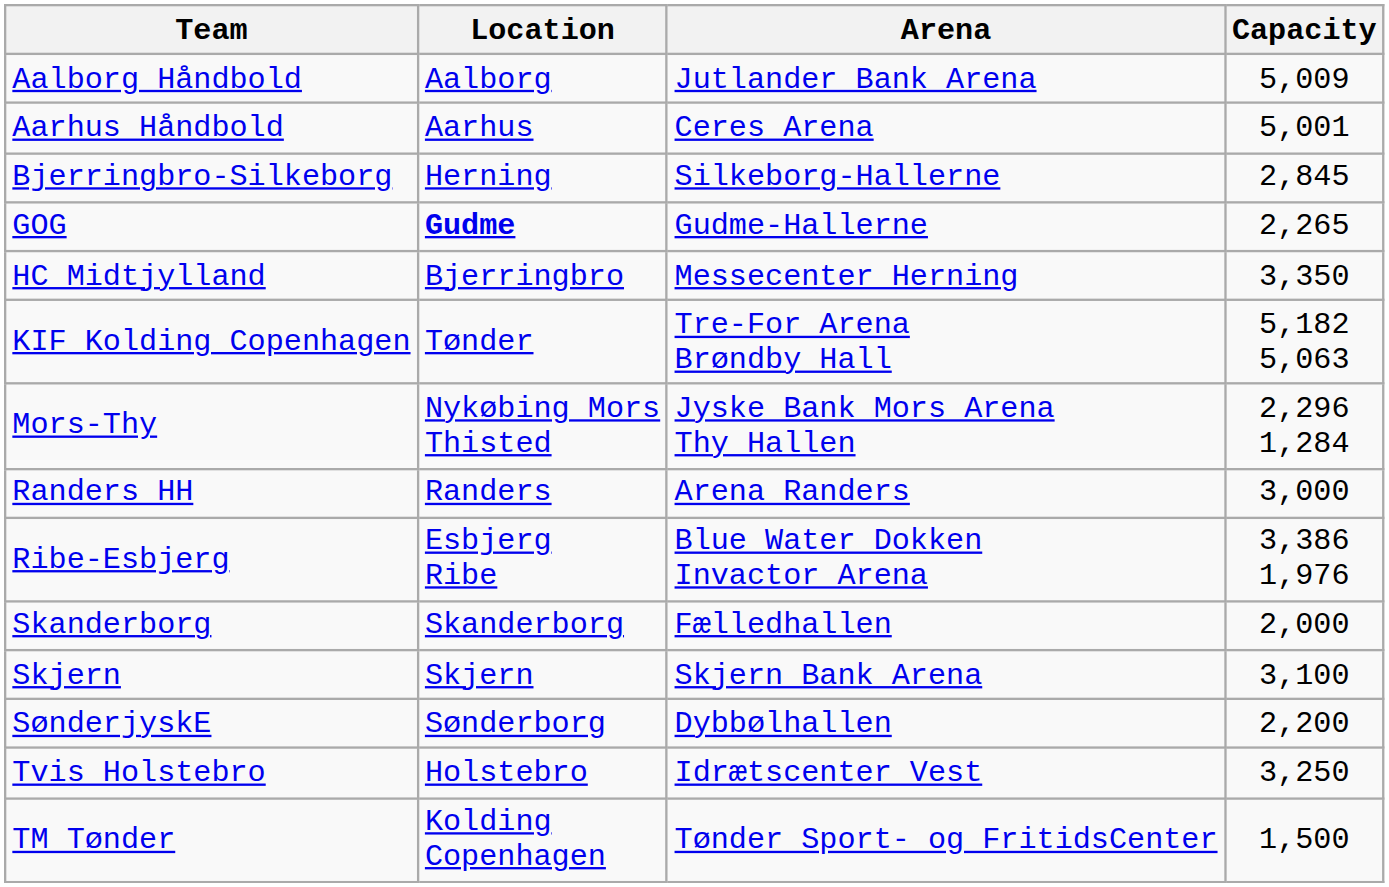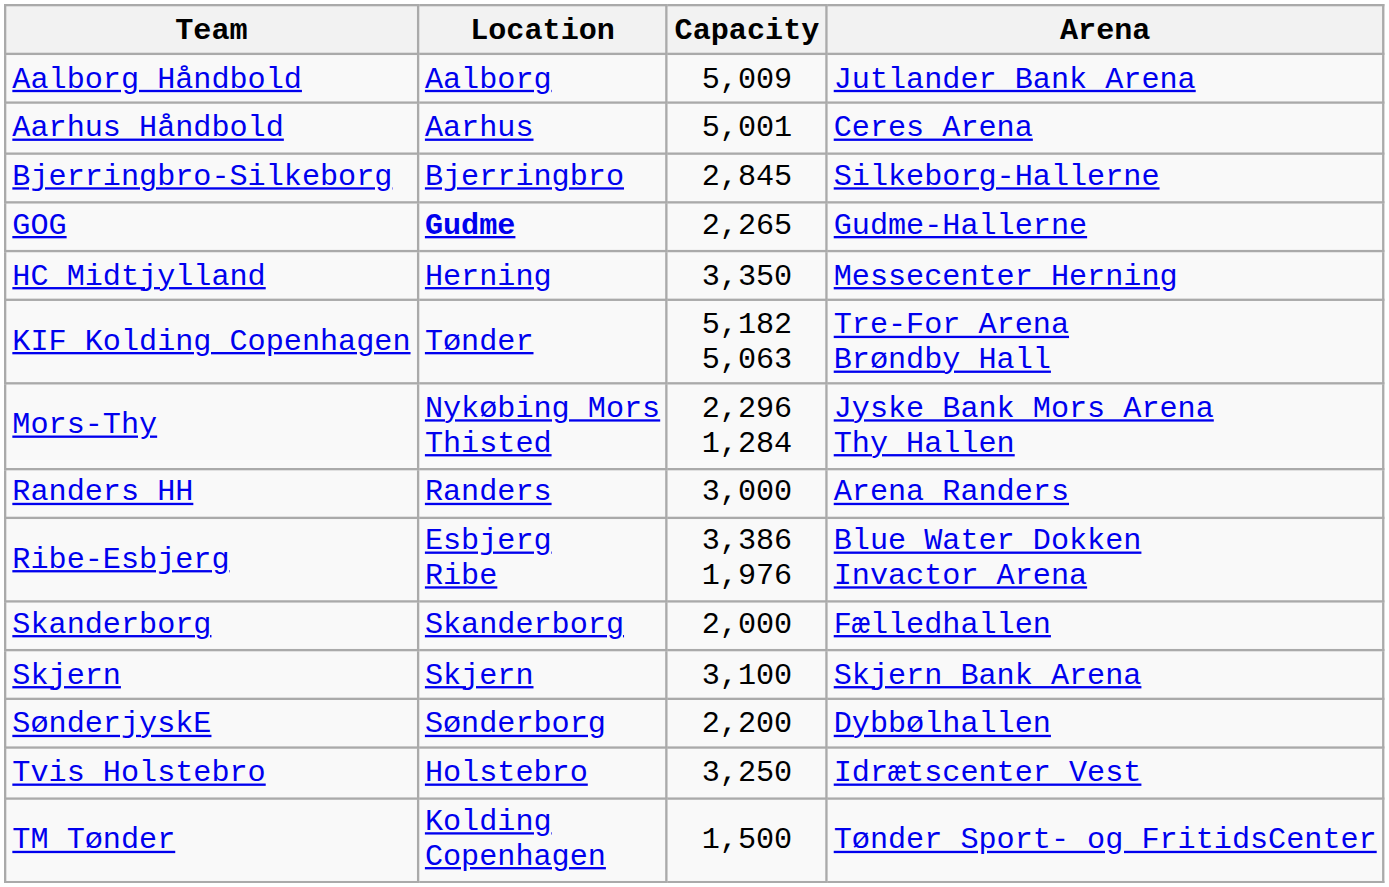 <table class="wikitable sortable" style="text-align: left;">
 <tr>
 <th>Team</th>
 <th>Location</th>
+<th>Capacity</th>
 <th>Arena</th>
-<th>Capacity</th>
 </tr>
 <tr>
 <td><a href='#'>Aalborg Håndbold</a></td>
 <td><a href='#'>Aalborg</a></td>
+<td align="center">5,009</td>
 <td><a href='#'>Jutlander Bank Arena</a></td>
-<td align="center">5,009</td>
 </tr>
 <tr>
 <td><a href='#'>Aarhus Håndbold</a></td>
 <td><a href='#'>Aarhus</a></td>
+<td align="center">5,001</td>
 <td><a href='#'>Ceres Arena</a></td>
-<td align="center">5,001</td>
 </tr>
 <tr>
 <td><a href='#'>Bjerringbro-Silkeborg</a></td>
-<td><a href='#'>Herning</a></td>
+<td><a href='#'>Bjerringbro</a></td>
+<td align="center">2,845</td>
 <td><a href='#'>Silkeborg-Hallerne</a></td>
-<td align="center">2,845</td>
 </tr>
 <tr>
 <td><a href='#'>GOG</a></td>
 <td><strong><a href='#'>Gudme</a></strong></td>
+<td align="center">2,265</td>
 <td><a href='#'>Gudme-Hallerne</a></td>
-<td align="center">2,265</td>
 </tr>
 <tr>
 <td><a href='#'>HC Midtjylland</a></td>
-<td><a href='#'>Bjerringbro</a></td>
+<td><a href='#'>Herning</a></td>
+<td align="center">3,350</td>
 <td><a href='#'>Messecenter Herning</a></td>
-<td align="center">3,350</td>
 </tr>
 <tr>
 <td><a href='#'>KIF Kolding Copenhagen</a></td>
 <td><a href='#'>Tønder</a></td>
+<td align="center">5,182<br>5,063</td>
 <td><a href='#'>Tre-For Arena</a><br><a href='#'>Brøndby Hall</a></td>
-<td align="center">5,182<br>5,063</td>
 </tr>
 <tr>
 <td><a href='#'>Mors-Thy</a></td>
 <td><a href='#'>Nykøbing Mors</a><br><a href='#'>Thisted</a></td>
+<td align="center">2,296<br>1,284</td>
 <td><a href='#'>Jyske Bank Mors Arena</a><br><a href='#'>Thy Hallen</a></td>
-<td align="center">2,296<br>1,284</td>
 </tr>
 <tr>
 <td><a href='#'>Randers HH</a></td>
 <td><a href='#'>Randers</a></td>
+<td align="center">3,000</td>
 <td><a href='#'>Arena Randers</a></td>
-<td align="center">3,000</td>
 </tr>
 <tr>
 <td><a href='#'>Ribe-Esbjerg</a></td>
 <td><a href='#'>Esbjerg</a><br><a href='#'>Ribe</a></td>
+<td align="center">3,386<br>1,976</td>
 <td><a href='#'>Blue Water Dokken</a><br><a href='#'>Invactor Arena</a></td>
-<td align="center">3,386<br>1,976</td>
 </tr>
 <tr>
 <td><a href='#'>Skanderborg</a></td>
 <td><a href='#'>Skanderborg</a></td>
+<td align="center">2,000</td>
 <td><a href='#'>Fælledhallen</a></td>
-<td align="center">2,000</td>
 </tr>
 <tr>
 <td><a href='#'>Skjern</a></td>
 <td><a href='#'>Skjern</a></td>
+<td align="center">3,100</td>
 <td><a href='#'>Skjern Bank Arena</a></td>
-<td align="center">3,100</td>
 </tr>
 <tr>
 <td><a href='#'>SønderjyskE</a></td>
 <td><a href='#'>Sønderborg</a></td>
+<td align="center">2,200</td>
 <td><a href='#'>Dybbølhallen</a></td>
-<td align="center">2,200</td>
 </tr>
 <tr>
 <td><a href='#'>Tvis Holstebro</a></td>
 <td><a href='#'>Holstebro</a></td>
+<td align="center">3,250</td>
 <td><a href='#'>Idrætscenter Vest</a></td>
-<td align="center">3,250</td>
 </tr>
 <tr>
 <td><a href='#'>TM Tønder</a></td>
 <td><a href='#'>Kolding</a><br><a href='#'>Copenhagen</a></td>
+<td align="center">1,500</td>
 <td><a href='#'>Tønder Sport- og FritidsCenter</a></td>
-<td align="center">1,500</td>
 </tr>
 </table>
